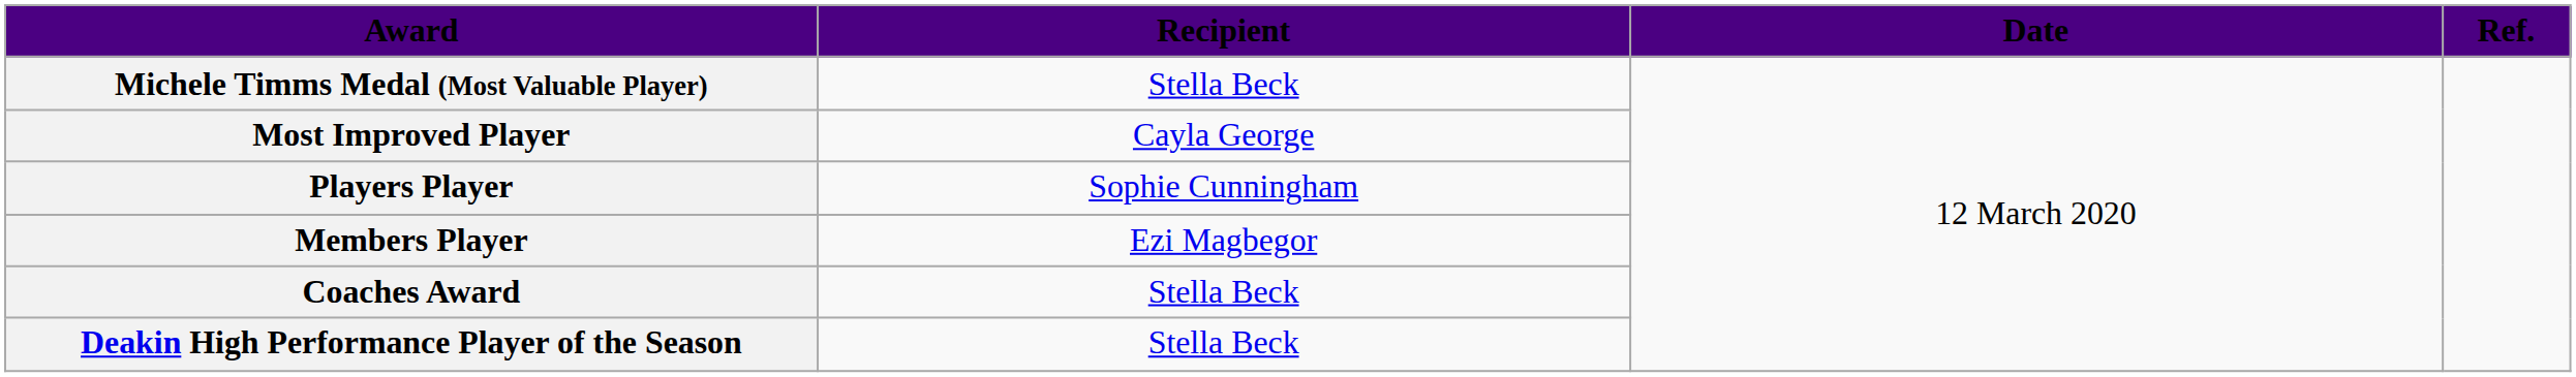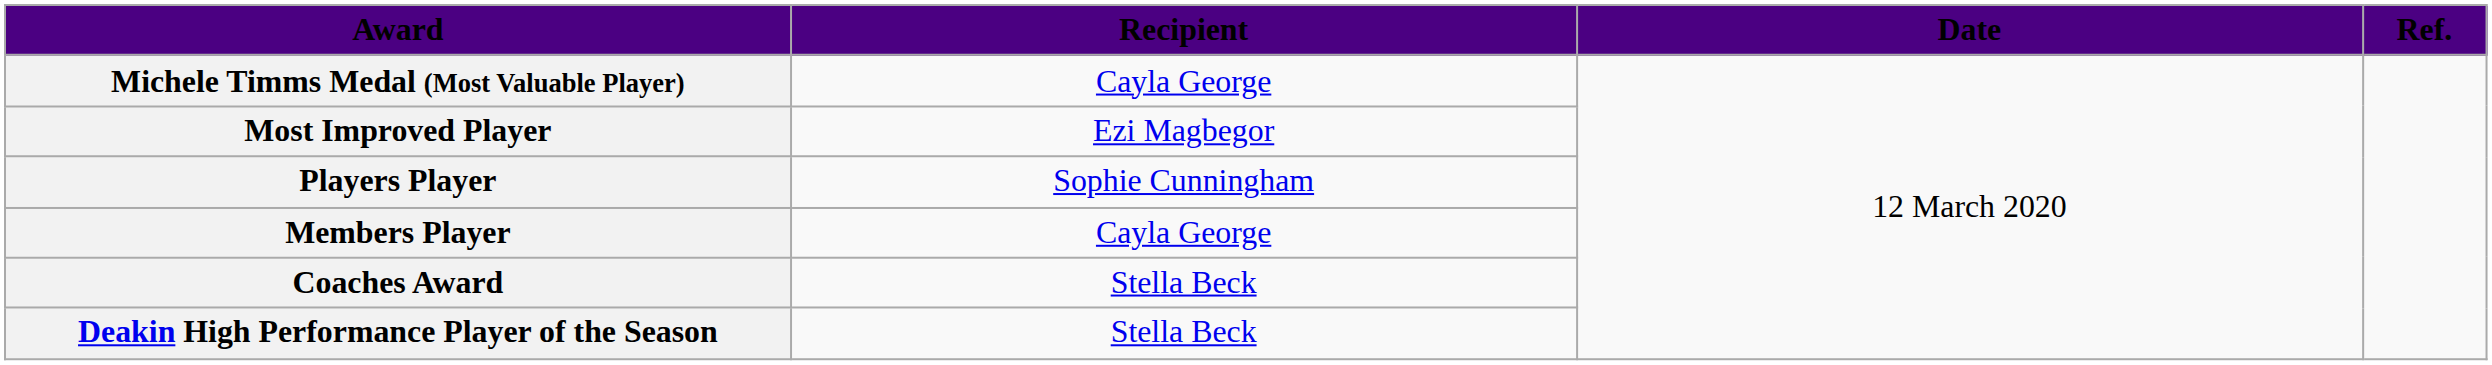 <table class="wikitable sortable sortable" style="text-align: center">
 <tr>
 <th style="background:indigo" width="10%"><span>Award</span></th>
 <th style="background:indigo" width="10%"><span>Recipient</span></th>
 <th style="background:indigo" width="10%"><span>Date</span></th>
 <th style="background:indigo" width="1%" class="unsortable"><span>Ref.</span></th>
 </tr>
 <tr>
 <th rowspan=1>Michele Timms Medal <small>(Most Valuable Player)</small></th>
-<td><a href='#'>Stella Beck</a></td>
+<td><a href='#'>Cayla George</a></td>
 <td rowspan=6>12 March 2020</td>
 <td rowspan=6></td>
 </tr>
 <tr>
 <th rowspan=1>Most Improved Player</th>
-<td><a href='#'>Cayla George</a></td>
+<td><a href='#'>Ezi Magbegor</a></td>
 </tr>
 <tr>
 <th rowspan=1>Players Player</th>
 <td><a href='#'>Sophie Cunningham</a></td>
 </tr>
 <tr>
 <th rowspan=1>Members Player</th>
-<td><a href='#'>Ezi Magbegor</a></td>
+<td><a href='#'>Cayla George</a></td>
 </tr>
 <tr>
 <th rowspan=1>Coaches Award</th>
 <td><a href='#'>Stella Beck</a></td>
 </tr>
 <tr>
 <th rowspan=1><a href='#'>Deakin</a> High Performance Player of the Season</th>
 <td><a href='#'>Stella Beck</a></td>
 </tr>
 </table>
